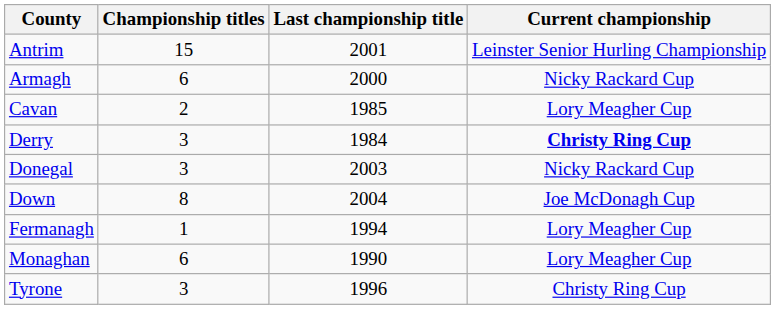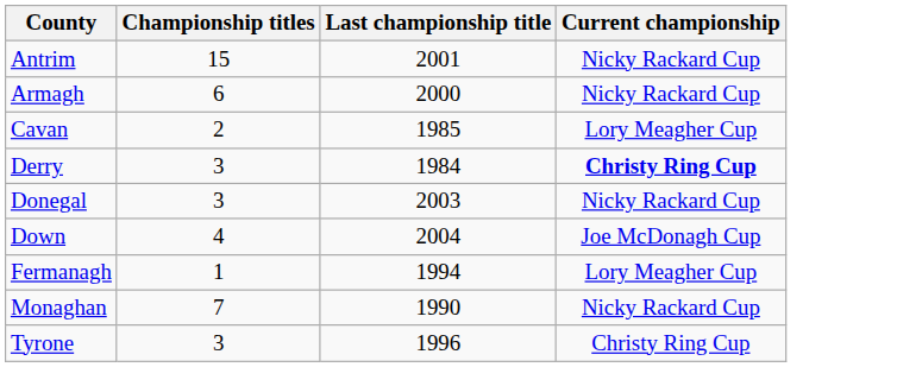 <table class="wikitable sortable" style="text-align:center;">
 <tr>
 <th scope="col">County</th>
 <th scope="col">Championship titles</th>
 <th scope="col">Last championship title</th>
 <th>Current championship</th>
 </tr>
 <tr>
 <td style="text-align:left"> <a href='#'>Antrim</a></td>
 <td>15</td>
 <td>2001</td>
-<td><a href='#'>Leinster Senior Hurling Championship</a></td>
+<td><a href='#'>Nicky Rackard Cup</a></td>
 </tr>
 <tr>
 <td style="text-align:left"> <a href='#'>Armagh</a></td>
 <td>6</td>
 <td>2000</td>
 <td><a href='#'>Nicky Rackard Cup</a></td>
 </tr>
 <tr>
 <td style="text-align:left"> <a href='#'>Cavan</a></td>
 <td>2</td>
 <td>1985</td>
 <td><a href='#'>Lory Meagher Cup</a></td>
 </tr>
 <tr>
 <td style="text-align:left"> <a href='#'>Derry</a></td>
 <td>3</td>
 <td>1984</td>
 <td><strong><a href='#'>Christy Ring Cup</a></strong></td>
 </tr>
 <tr>
 <td style="text-align:left"> <a href='#'>Donegal</a></td>
 <td>3</td>
 <td>2003</td>
 <td><a href='#'>Nicky Rackard Cup</a></td>
 </tr>
 <tr>
 <td style="text-align:left"> <a href='#'>Down</a></td>
-<td>8</td>
+<td>4</td>
 <td>2004</td>
 <td><a href='#'>Joe McDonagh Cup</a></td>
 </tr>
 <tr>
 <td style="text-align:left"> <a href='#'>Fermanagh</a></td>
 <td>1</td>
 <td>1994</td>
 <td><a href='#'>Lory Meagher Cup</a></td>
 </tr>
 <tr>
 <td style="text-align:left"> <a href='#'>Monaghan</a></td>
-<td>6</td>
+<td>7</td>
 <td>1990</td>
-<td><a href='#'>Lory Meagher Cup</a></td>
+<td><a href='#'>Nicky Rackard Cup</a></td>
 </tr>
 <tr>
 <td style="text-align:left"> <a href='#'>Tyrone</a></td>
 <td>3</td>
 <td>1996</td>
 <td><a href='#'>Christy Ring Cup</a></td>
 </tr>
 </table>
